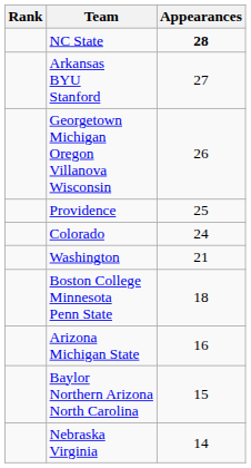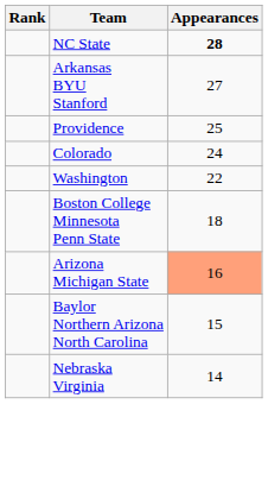 <table class="wikitable sortable" style="text-align:center">
 <tr>
 <th>Rank</th>
 <th>Team</th>
 <th>Appearances</th>
 </tr>
 <tr>
 <td></td>
 <td align=left><a href='#'>NC State</a></td>
 <td><strong>28</strong></td>
 </tr>
 <tr>
 <td></td>
 <td align=left><a href='#'>Arkansas</a><br><a href='#'>BYU</a><br><a href='#'>Stanford</a></td>
 <td>27</td>
 </tr>
 <tr>
 <td></td>
-<td align=left><a href='#'>Georgetown</a><br><a href='#'>Michigan</a><br><a href='#'>Oregon</a><br><a href='#'>Villanova</a><br><a href='#'>Wisconsin</a></td>
-<td>26</td>
-</tr>
-<tr>
-<td></td>
 <td align=left><a href='#'>Providence</a></td>
 <td>25</td>
 </tr>
 <tr>
 <td></td>
 <td align=left><a href='#'>Colorado</a></td>
 <td>24</td>
 </tr>
 <tr>
 <td></td>
 <td align=left><a href='#'>Washington</a></td>
-<td>21</td>
+<td>22</td>
 </tr>
 <tr>
 <td></td>
 <td align=left><a href='#'>Boston College</a><br><a href='#'>Minnesota</a><br><a href='#'>Penn State</a></td>
 <td>18</td>
 </tr>
 <tr>
 <td></td>
 <td align=left><a href='#'>Arizona</a><br><a href='#'>Michigan State</a></td>
-<td>16</td>
+<td style="background: lightsalmon;">16</td>
 </tr>
 <tr>
 <td></td>
 <td align=left><a href='#'>Baylor</a><br><a href='#'>Northern Arizona</a><br><a href='#'>North Carolina</a></td>
 <td>15</td>
 </tr>
 <tr>
 <td></td>
 <td align=left><a href='#'>Nebraska</a><br><a href='#'>Virginia</a></td>
 <td>14</td>
 </tr>
 </table>
